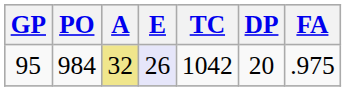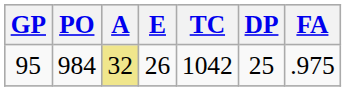 <table class="wikitable">
 <tr>
 <th><a href='#'>GP</a></th>
 <th><a href='#'>PO</a></th>
 <th><a href='#'>A</a></th>
 <th><a href='#'>E</a></th>
 <th><a href='#'>TC</a></th>
 <th><a href='#'>DP</a></th>
 <th><a href='#'>FA</a></th>
 </tr>
 <tr align=center>
 <td>95</td>
 <td>984</td>
 <td style="background: khaki;">32</td>
-<td style="background: lavender;">26</td>
+<td>26</td>
 <td>1042</td>
-<td>20</td>
+<td>25</td>
 <td>.975</td>
 </tr>
 </table>
